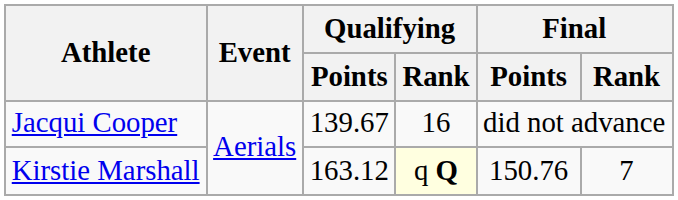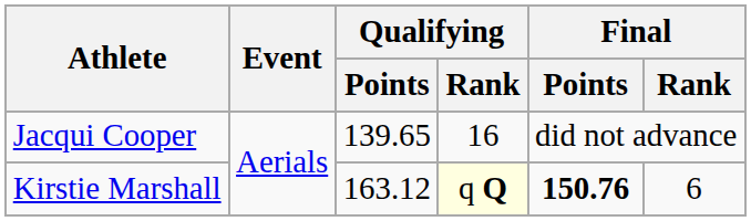 <table class="wikitable" style="font-size:90%">
 <tr>
 <th rowspan="2">Athlete</th>
 <th rowspan="2">Event</th>
 <th colspan="2">Qualifying</th>
 <th colspan="2">Final</th>
 </tr>
 <tr>
 <th>Points</th>
 <th>Rank</th>
 <th>Points</th>
 <th>Rank</th>
 </tr>
 <tr align="center">
 <td align="left"><a href='#'>Jacqui Cooper</a></td>
 <td align="left" rowspan=2><a href='#'>Aerials</a></td>
-<td>139.67</td>
+<td>139.65</td>
 <td>16</td>
 <td colspan=2>did not advance</td>
 </tr>
 <tr align="center">
 <td align="left"><a href='#'>Kirstie Marshall</a></td>
 <td>163.12</td>
 <td style="background: lightyellow;">q <strong>Q</strong></td>
-<td>150.76</td>
-<td>7</td>
+<td><strong>150.76</strong></td>
+<td>6</td>
 </tr>
 </table>
